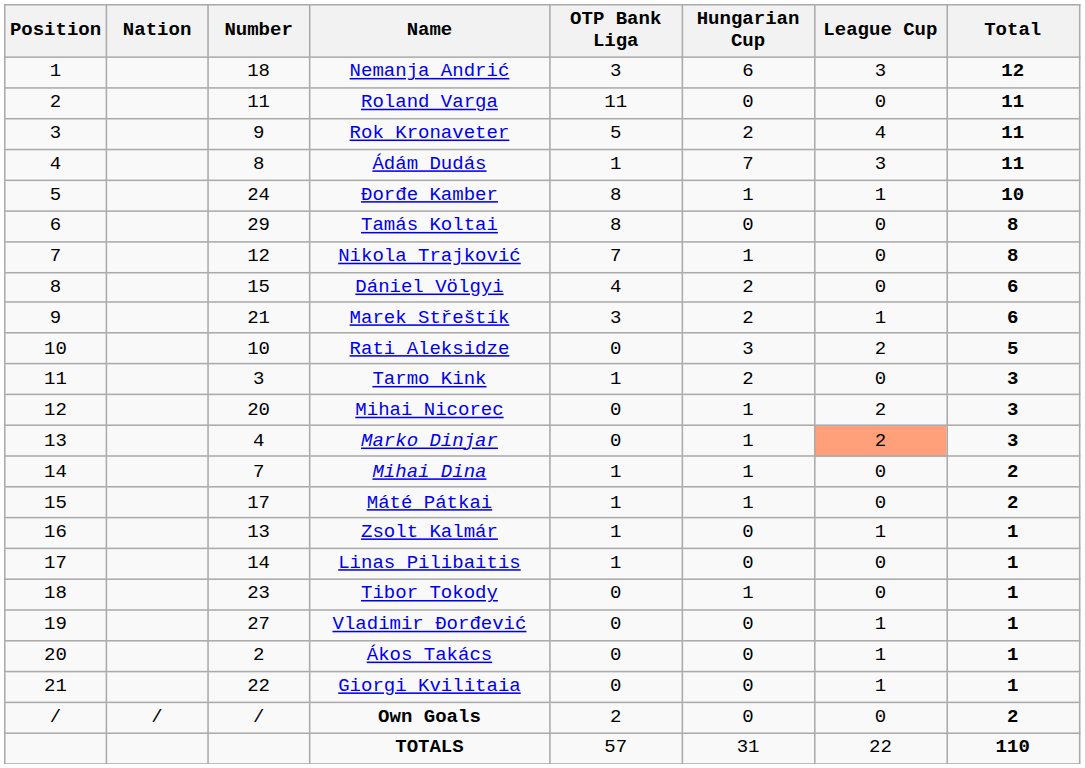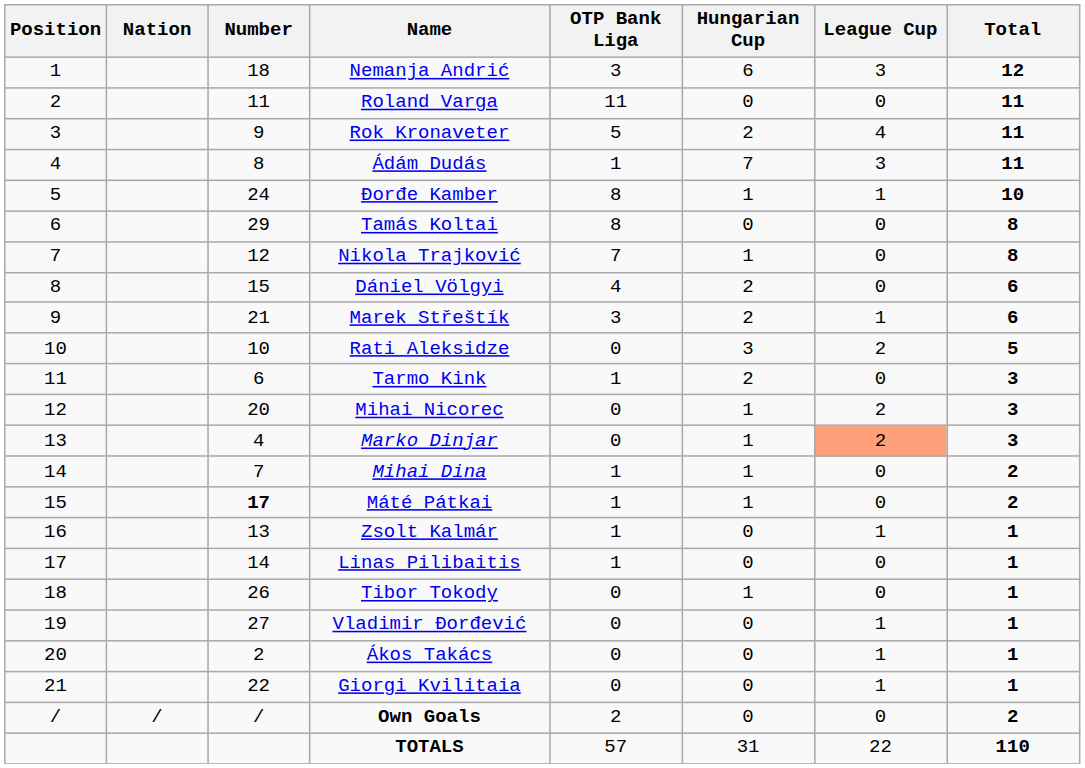 <table class="wikitable" style="font-size: 95%; text-align: center;">
 <tr>
 <th width=60>Position</th>
 <th width=60>Nation</th>
 <th width=60>Number</th>
 <th width=150>Name</th>
 <th width=80>OTP Bank Liga</th>
 <th width=80>Hungarian Cup</th>
 <th width=80>League Cup</th>
 <th width=80>Total</th>
 </tr>
 <tr>
 <td>1</td>
 <td></td>
 <td>18</td>
 <td><a href='#'>Nemanja Andrić</a></td>
 <td>3</td>
 <td>6</td>
 <td>3</td>
 <td><strong>12</strong></td>
 </tr>
 <tr>
 <td>2</td>
 <td></td>
 <td>11</td>
 <td><a href='#'>Roland Varga</a></td>
 <td>11</td>
 <td>0</td>
 <td>0</td>
 <td><strong>11</strong></td>
 </tr>
 <tr>
 <td>3</td>
 <td></td>
 <td>9</td>
 <td><a href='#'>Rok Kronaveter</a></td>
 <td>5</td>
 <td>2</td>
 <td>4</td>
 <td><strong>11</strong></td>
 </tr>
 <tr>
 <td>4</td>
 <td></td>
 <td>8</td>
 <td><a href='#'>Ádám Dudás</a></td>
 <td>1</td>
 <td>7</td>
 <td>3</td>
 <td><strong>11</strong></td>
 </tr>
 <tr>
 <td>5</td>
 <td></td>
 <td>24</td>
 <td><a href='#'>Đorđe Kamber</a></td>
 <td>8</td>
 <td>1</td>
 <td>1</td>
 <td><strong>10</strong></td>
 </tr>
 <tr>
 <td>6</td>
 <td></td>
 <td>29</td>
 <td><a href='#'>Tamás Koltai</a></td>
 <td>8</td>
 <td>0</td>
 <td>0</td>
 <td><strong>8</strong></td>
 </tr>
 <tr>
 <td>7</td>
 <td></td>
 <td>12</td>
 <td><a href='#'>Nikola Trajković</a></td>
 <td>7</td>
 <td>1</td>
 <td>0</td>
 <td><strong>8</strong></td>
 </tr>
 <tr>
 <td>8</td>
 <td></td>
 <td>15</td>
 <td><a href='#'>Dániel Völgyi</a></td>
 <td>4</td>
 <td>2</td>
 <td>0</td>
 <td><strong>6</strong></td>
 </tr>
 <tr>
 <td>9</td>
 <td></td>
 <td>21</td>
 <td><a href='#'>Marek Střeštík</a></td>
 <td>3</td>
 <td>2</td>
 <td>1</td>
 <td><strong>6</strong></td>
 </tr>
 <tr>
 <td>10</td>
 <td></td>
 <td>10</td>
 <td><a href='#'>Rati Aleksidze</a></td>
 <td>0</td>
 <td>3</td>
 <td>2</td>
 <td><strong>5</strong></td>
 </tr>
 <tr>
 <td>11</td>
 <td></td>
-<td>3</td>
+<td>6</td>
 <td><a href='#'>Tarmo Kink</a></td>
 <td>1</td>
 <td>2</td>
 <td>0</td>
 <td><strong>3</strong></td>
 </tr>
 <tr>
 <td>12</td>
 <td></td>
 <td>20</td>
 <td><a href='#'>Mihai Nicorec</a></td>
 <td>0</td>
 <td>1</td>
 <td>2</td>
 <td><strong>3</strong></td>
 </tr>
 <tr>
 <td>13</td>
 <td></td>
 <td>4</td>
 <td><em><a href='#'>Marko Dinjar</a></em></td>
 <td>0</td>
 <td>1</td>
 <td style="background: lightsalmon;">2</td>
 <td><strong>3</strong></td>
 </tr>
 <tr>
 <td>14</td>
 <td></td>
 <td>7</td>
 <td><em><a href='#'>Mihai Dina</a></em></td>
 <td>1</td>
 <td>1</td>
 <td>0</td>
 <td><strong>2</strong></td>
 </tr>
 <tr>
 <td>15</td>
 <td></td>
-<td>17</td>
+<td><strong>17</strong></td>
 <td><a href='#'>Máté Pátkai</a></td>
 <td>1</td>
 <td>1</td>
 <td>0</td>
 <td><strong>2</strong></td>
 </tr>
 <tr>
 <td>16</td>
 <td></td>
 <td>13</td>
 <td><a href='#'>Zsolt Kalmár</a></td>
 <td>1</td>
 <td>0</td>
 <td>1</td>
 <td><strong>1</strong></td>
 </tr>
 <tr>
 <td>17</td>
 <td></td>
 <td>14</td>
 <td><a href='#'>Linas Pilibaitis</a></td>
 <td>1</td>
 <td>0</td>
 <td>0</td>
 <td><strong>1</strong></td>
 </tr>
 <tr>
 <td>18</td>
 <td></td>
-<td>23</td>
+<td>26</td>
 <td><a href='#'>Tibor Tokody</a></td>
 <td>0</td>
 <td>1</td>
 <td>0</td>
 <td><strong>1</strong></td>
 </tr>
 <tr>
 <td>19</td>
 <td></td>
 <td>27</td>
 <td><a href='#'>Vladimir Đorđević</a></td>
 <td>0</td>
 <td>0</td>
 <td>1</td>
 <td><strong>1</strong></td>
 </tr>
 <tr>
 <td>20</td>
 <td></td>
 <td>2</td>
 <td><a href='#'>Ákos Takács</a></td>
 <td>0</td>
 <td>0</td>
 <td>1</td>
 <td><strong>1</strong></td>
 </tr>
 <tr>
 <td>21</td>
 <td></td>
 <td>22</td>
 <td><a href='#'>Giorgi Kvilitaia</a></td>
 <td>0</td>
 <td>0</td>
 <td>1</td>
 <td><strong>1</strong></td>
 </tr>
 <tr>
 <td>/</td>
 <td>/</td>
 <td>/</td>
 <td><strong>Own Goals</strong></td>
 <td>2</td>
 <td>0</td>
 <td>0</td>
 <td><strong>2</strong></td>
 </tr>
 <tr>
 <td></td>
 <td></td>
 <td></td>
 <td><strong>TOTALS</strong></td>
 <td>57</td>
 <td>31</td>
 <td>22</td>
 <td><strong>110</strong></td>
 </tr>
 </table>
